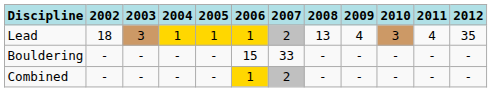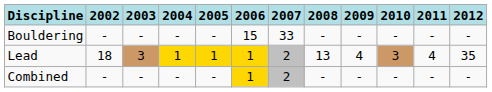 <table class="wikitable" style="text-align: center;">
 <tr>
 <th style="background: #b0e0e6;">Discipline</th>
 <th style="background: #b0e0e6;">2002</th>
 <th style="background: #b0e0e6;">2003</th>
 <th style="background: #b0e0e6;">2004</th>
 <th style="background: #b0e0e6;">2005</th>
 <th style="background: #b0e0e6;">2006</th>
 <th style="background: #b0e0e6;">2007</th>
 <th style="background: #b0e0e6;">2008</th>
 <th style="background: #b0e0e6;">2009</th>
 <th style="background: #b0e0e6;">2010</th>
 <th style="background: #b0e0e6;">2011</th>
 <th style="background: #b0e0e6;">2012</th>
 </tr>
 <tr>
+<td align="left">Bouldering</td>
+<td>-</td>
+<td>-</td>
+<td>-</td>
+<td>-</td>
+<td>15</td>
+<td>33</td>
+<td>-</td>
+<td>-</td>
+<td>-</td>
+<td>-</td>
+<td>-</td>
+</tr>
+<tr>
 <td align="left">Lead</td>
 <td>18</td>
 <td style="background: #cc9966;">3</td>
 <td style="background: gold;">1</td>
 <td style="background: gold;">1</td>
 <td style="background: gold;">1</td>
 <td style="background: silver;">2</td>
 <td>13</td>
 <td>4</td>
 <td style="background: #cc9966;">3</td>
 <td>4</td>
 <td>35</td>
-</tr>
-<tr>
-<td align="left">Bouldering</td>
-<td>-</td>
-<td>-</td>
-<td>-</td>
-<td>-</td>
-<td>15</td>
-<td>33</td>
-<td>-</td>
-<td>-</td>
-<td>-</td>
-<td>-</td>
-<td>-</td>
 </tr>
 <tr>
 <td align="left">Combined</td>
 <td>-</td>
 <td>-</td>
 <td>-</td>
 <td>-</td>
 <td style="background: gold;">1</td>
 <td style="background: silver;">2</td>
 <td>-</td>
 <td>-</td>
 <td>-</td>
 <td>-</td>
 <td>-</td>
 </tr>
 </table>
